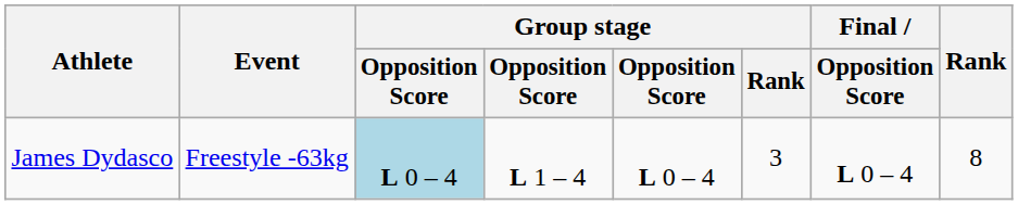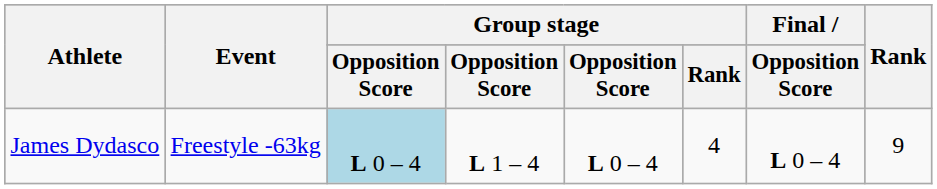 <table class="wikitable" style="font-size:90%">
 <tr>
 <th rowspan=2>Athlete</th>
 <th rowspan=2>Event</th>
 <th colspan=4>Group stage</th>
 <th>Final / </th>
 <th rowspan=2>Rank</th>
 </tr>
 <tr style="font-size:95%">
 <th>Opposition<br>Score</th>
 <th>Opposition<br>Score</th>
 <th>Opposition<br>Score</th>
 <th>Rank</th>
 <th>Opposition<br>Score</th>
 </tr>
 <tr align=center>
 <td align=left><a href='#'>James Dydasco</a></td>
 <td align=left><a href='#'>Freestyle -63kg</a></td>
 <td style="background: lightblue;"><br><strong>L</strong> 0 – 4 <sup></sup></td>
 <td><br><strong>L</strong> 1 – 4 <sup></sup></td>
 <td><br><strong>L</strong> 0 – 4 <sup></sup></td>
-<td>3 </td>
+<td>4 </td>
 <td><br><strong>L</strong> 0 – 4</td>
-<td>8</td>
+<td>9</td>
 </tr>
 </table>
